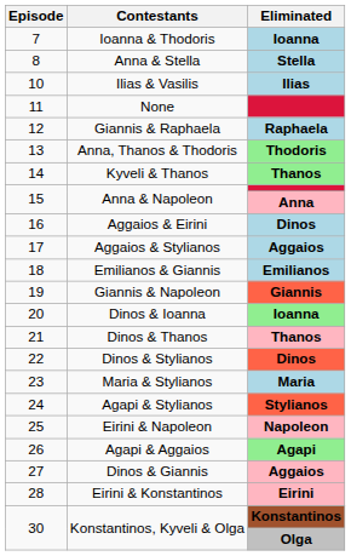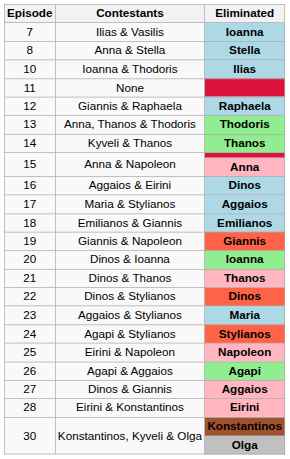 <table class="wikitable" border="2" style="text-align:center">
 <tr>
 <th>Episode</th>
 <th>Contestants</th>
 <th>Eliminated</th>
 </tr>
 <tr>
 <td>7</td>
-<td>Ioanna & Thodoris</td>
+<td>Ilias & Vasilis</td>
 <td style="background:lightblue"><strong>Ioanna</strong></td>
 </tr>
 <tr>
 <td>8</td>
 <td>Anna & Stella</td>
 <td style="background:lightblue"><strong>Stella</strong></td>
 </tr>
 <tr>
 <td>10</td>
-<td>Ilias & Vasilis</td>
+<td>Ioanna & Thodoris</td>
 <td style="background:lightblue"><strong>Ilias</strong></td>
 </tr>
 <tr>
 <td>11</td>
 <td>None</td>
 <td style="background:crimson"><strong></strong></td>
 </tr>
 <tr>
 <td>12</td>
 <td>Giannis & Raphaela</td>
 <td style="background:lightblue"><strong>Raphaela</strong></td>
 </tr>
 <tr>
 <td>13</td>
 <td>Anna, Thanos & Thodoris</td>
 <td style="background:lightgreen"><strong>Thodoris</strong></td>
 </tr>
 <tr>
 <td>14</td>
 <td>Kyveli & Thanos</td>
 <td style="background:lightgreen"><strong>Thanos</strong></td>
 </tr>
 <tr>
 <td rowspan=2>15</td>
 <td rowspan=2>Anna & Napoleon</td>
 <td style="background:crimson"><strong></strong></td>
 </tr>
 <tr>
 <td style="background:Lightpink"><strong>Anna</strong></td>
 </tr>
 <tr>
 <td>16</td>
 <td>Aggaios & Eirini</td>
 <td style="background:lightblue"><strong>Dinos</strong></td>
 </tr>
 <tr>
 <td>17</td>
-<td>Aggaios & Stylianos</td>
+<td>Maria & Stylianos</td>
 <td style="background:lightblue"><strong>Aggaios</strong></td>
 </tr>
 <tr>
 <td>18</td>
 <td>Emilianos & Giannis</td>
 <td style="background:lightblue"><strong>Emilianos</strong></td>
 </tr>
 <tr>
 <td>19</td>
 <td>Giannis & Napoleon</td>
 <td style="background:Tomato"><strong>Giannis</strong></td>
 </tr>
 <tr>
 <td>20</td>
 <td>Dinos & Ioanna</td>
 <td style="background:lightgreen"><strong>Ioanna</strong></td>
 </tr>
 <tr>
 <td>21</td>
 <td>Dinos & Thanos</td>
 <td style="background:lightpink"><strong>Thanos</strong></td>
 </tr>
 <tr>
 <td>22</td>
 <td>Dinos & Stylianos</td>
 <td style="background:Tomato"><strong>Dinos</strong></td>
 </tr>
 <tr>
 <td>23</td>
-<td>Maria & Stylianos</td>
+<td>Aggaios & Stylianos</td>
 <td style="background:lightblue"><strong>Maria</strong></td>
 </tr>
 <tr>
 <td>24</td>
 <td>Agapi & Stylianos</td>
 <td style="background:Tomato"><strong>Stylianos</strong></td>
 </tr>
 <tr>
 <td>25</td>
 <td>Eirini & Napoleon</td>
 <td style="background:lightpink"><strong>Napoleon</strong></td>
 </tr>
 <tr>
 <td>26</td>
 <td>Agapi & Aggaios</td>
 <td style="background:lightgreen"><strong>Agapi</strong></td>
 </tr>
 <tr>
 <td>27</td>
 <td>Dinos & Giannis</td>
 <td style="background:lightpink"><strong>Aggaios</strong></td>
 </tr>
 <tr>
 <td>28</td>
 <td>Eirini & Konstantinos</td>
 <td style="background: lightpink"><strong>Eirini</strong></td>
 </tr>
 <tr>
 <td rowspan=3>30</td>
 <td rowspan=3>Konstantinos, Kyveli & Olga</td>
 </tr>
 <tr>
 <td style="background:sienna"><strong>Konstantinos</strong></td>
 </tr>
 <tr>
 <td style="background:silver"><strong>Olga</strong></td>
 </tr>
 </table>
